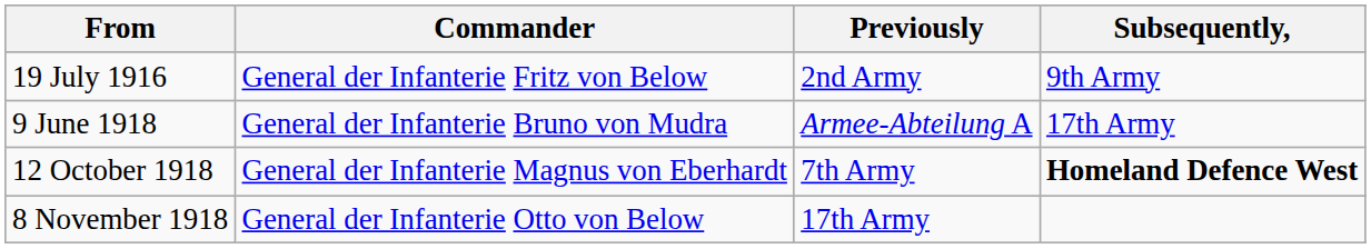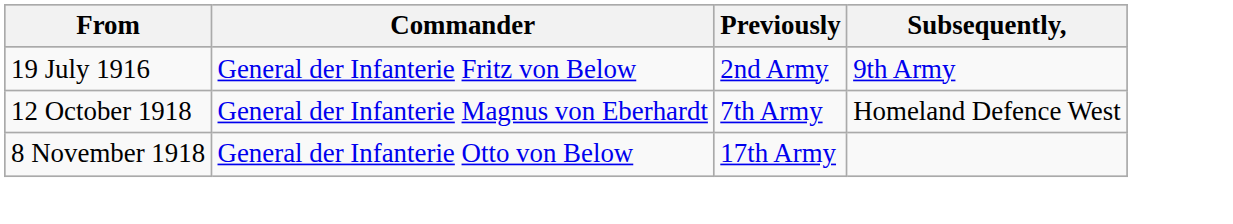 <table class="wikitable">
 <tr>
 <th>From</th>
 <th>Commander</th>
 <th>Previously</th>
 <th>Subsequently,</th>
 </tr>
 <tr>
 <td>19 July 1916</td>
 <td><a href='#'>General der Infanterie</a> <a href='#'>Fritz von Below</a></td>
 <td><a href='#'>2nd Army</a></td>
 <td><a href='#'>9th Army</a></td>
 </tr>
 <tr>
-<td>9 June 1918</td>
-<td><a href='#'>General der Infanterie</a> <a href='#'>Bruno von Mudra</a></td>
-<td><a href='#'><em>Armee-Abteilung</em> A</a></td>
-<td><a href='#'>17th Army</a></td>
-</tr>
-<tr>
 <td>12 October 1918</td>
 <td><a href='#'>General der Infanterie</a> <a href='#'>Magnus von Eberhardt</a></td>
 <td><a href='#'>7th Army</a></td>
-<td><strong>Homeland Defence West</strong></td>
+<td>Homeland Defence West</td>
 </tr>
 <tr>
 <td>8 November 1918</td>
 <td><a href='#'>General der Infanterie</a> <a href='#'>Otto von Below</a></td>
 <td><a href='#'>17th Army</a></td>
 <td></td>
 </tr>
 </table>
